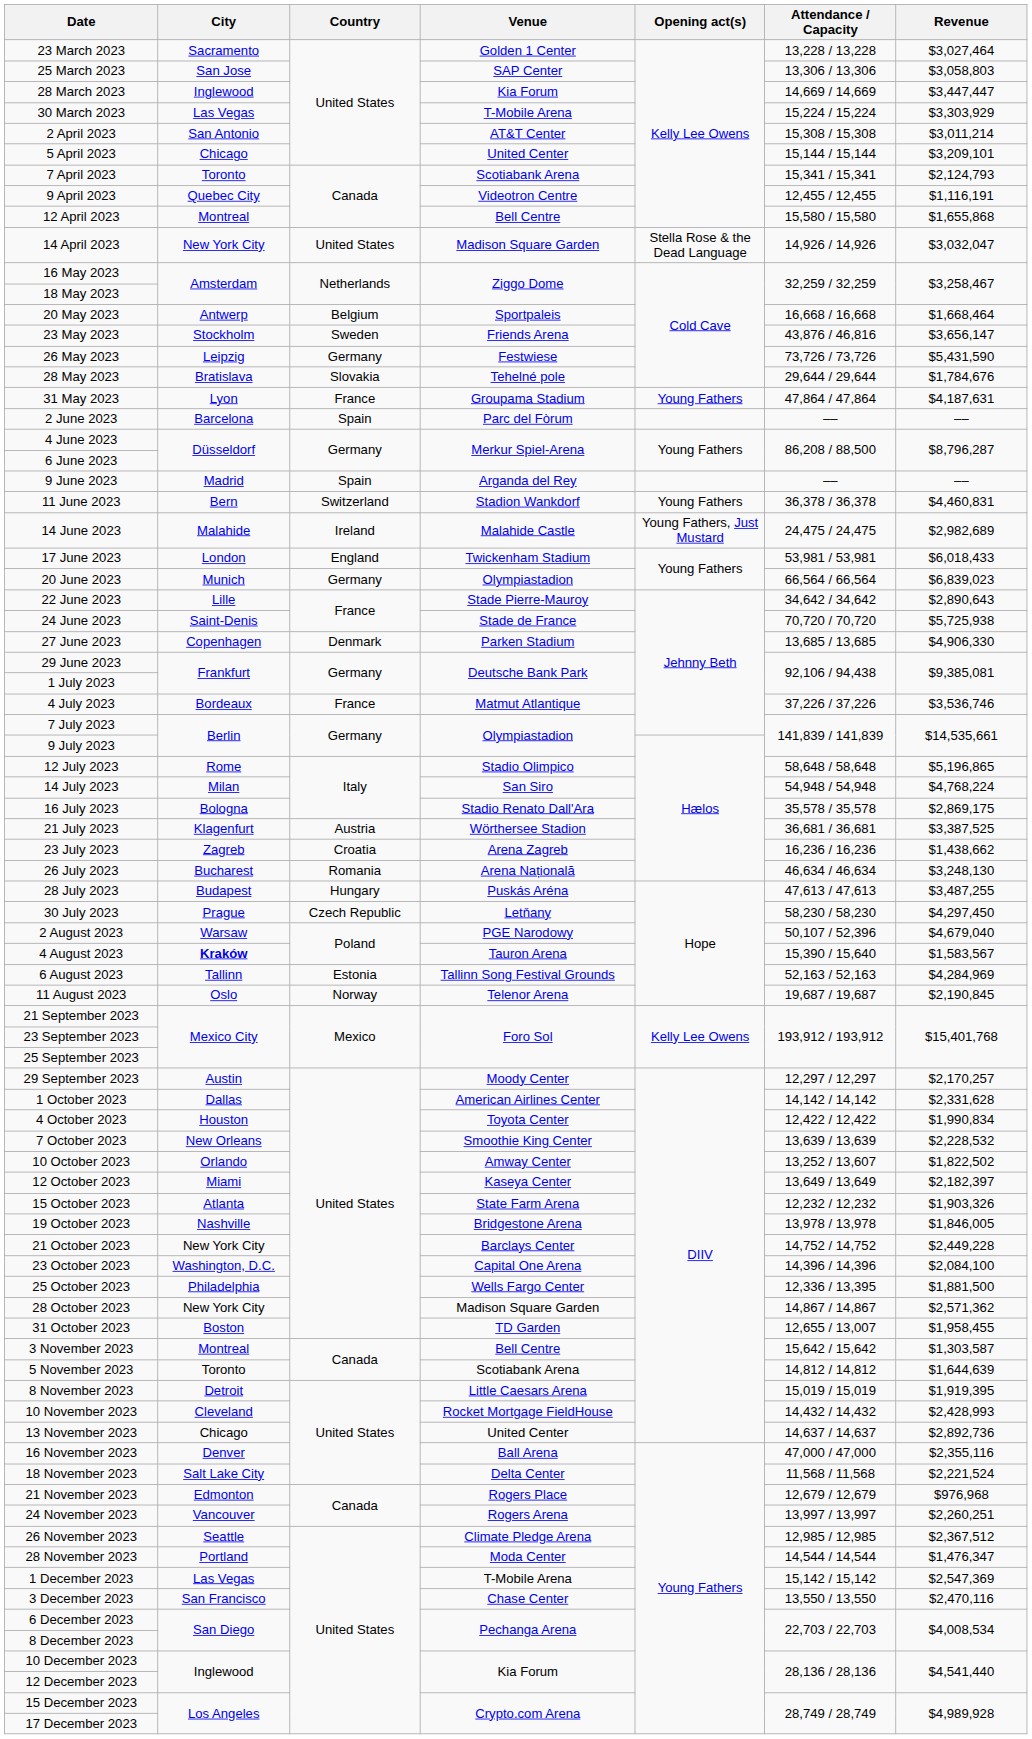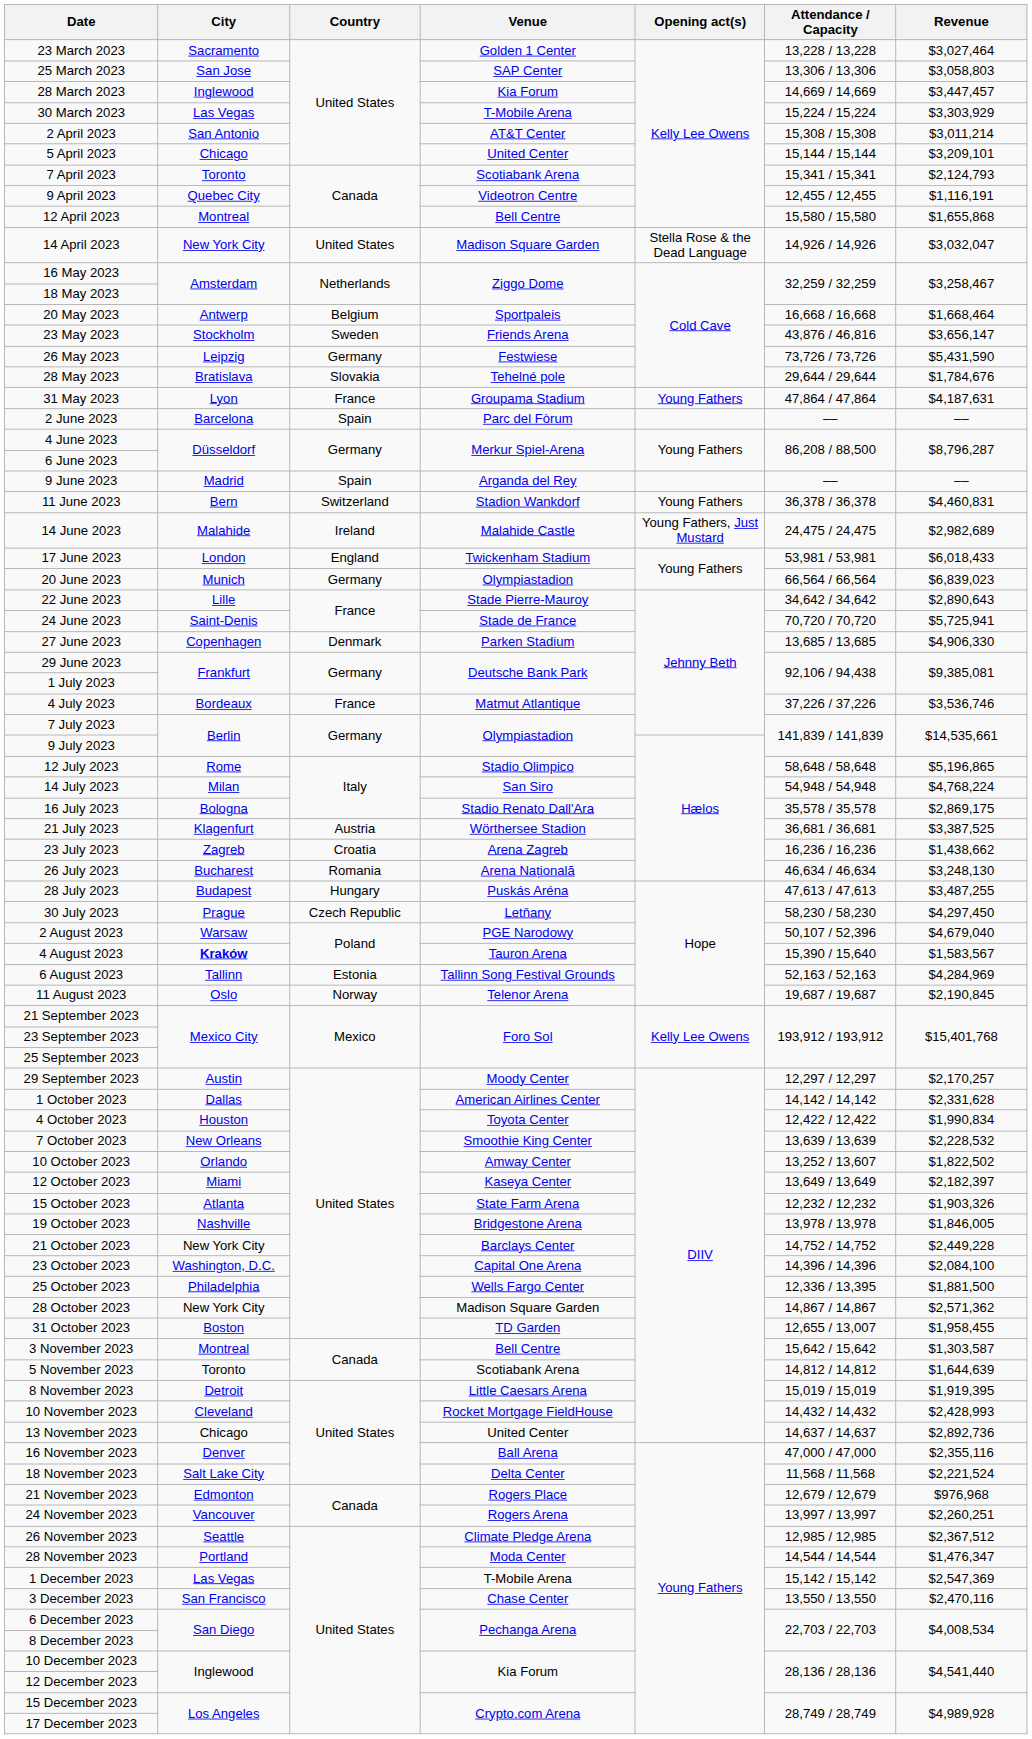 <table class="wikitable plainrowheaders" style="text-align:center;">
 <tr>
 <th scope="col" style="width:12em;">Date</th>
 <th scope="col" style="width:10em;">City</th>
 <th scope="col" style="width:10em;">Country</th>
 <th scope="col" style="width:17em;">Venue</th>
 <th scope="col" style="width:10em;">Opening act(s)</th>
 <th scope="col" style="width:10em;">Attendance / Capacity</th>
 <th scope="col" style="width:10em;">Revenue</th>
 </tr>
 <tr>
 <td>23 March 2023</td>
 <td><a href='#'>Sacramento</a></td>
 <td rowspan="6">United States</td>
 <td><a href='#'>Golden 1 Center</a></td>
 <td rowspan="9"><a href='#'>Kelly Lee Owens</a></td>
 <td>13,228 / 13,228</td>
 <td>$3,027,464</td>
 </tr>
 <tr>
 <td>25 March 2023</td>
 <td><a href='#'>San Jose</a></td>
 <td><a href='#'>SAP Center</a></td>
 <td>13,306 / 13,306</td>
 <td>$3,058,803</td>
 </tr>
 <tr>
 <td>28 March 2023</td>
 <td><a href='#'>Inglewood</a></td>
 <td><a href='#'>Kia Forum</a></td>
 <td>14,669 / 14,669</td>
-<td>$3,447,447</td>
+<td>$3,447,457</td>
 </tr>
 <tr>
 <td>30 March 2023</td>
 <td><a href='#'>Las Vegas</a></td>
 <td><a href='#'>T-Mobile Arena</a></td>
 <td>15,224 / 15,224</td>
 <td>$3,303,929</td>
 </tr>
 <tr>
 <td>2 April 2023</td>
 <td><a href='#'>San Antonio</a></td>
 <td><a href='#'>AT&T Center</a></td>
 <td>15,308 / 15,308</td>
 <td>$3,011,214</td>
 </tr>
 <tr>
 <td>5 April 2023</td>
 <td><a href='#'>Chicago</a></td>
 <td><a href='#'>United Center</a></td>
 <td>15,144 / 15,144</td>
 <td>$3,209,101</td>
 </tr>
 <tr>
 <td>7 April 2023</td>
 <td><a href='#'>Toronto</a></td>
 <td rowspan="3">Canada</td>
 <td><a href='#'>Scotiabank Arena</a></td>
 <td>15,341 / 15,341</td>
 <td>$2,124,793</td>
 </tr>
 <tr>
 <td>9 April 2023</td>
 <td><a href='#'>Quebec City</a></td>
 <td><a href='#'>Videotron Centre</a></td>
 <td>12,455 / 12,455</td>
 <td>$1,116,191</td>
 </tr>
 <tr>
 <td>12 April 2023</td>
 <td><a href='#'>Montreal</a></td>
 <td><a href='#'>Bell Centre</a></td>
 <td>15,580 / 15,580</td>
 <td>$1,655,868</td>
 </tr>
 <tr>
 <td>14 April 2023</td>
 <td><a href='#'>New York City</a></td>
 <td>United States</td>
 <td><a href='#'>Madison Square Garden</a></td>
 <td>Stella Rose & the Dead Language</td>
 <td>14,926 / 14,926</td>
 <td>$3,032,047</td>
 </tr>
 <tr>
 <td>16 May 2023</td>
 <td rowspan="2"><a href='#'>Amsterdam</a></td>
 <td rowspan="2">Netherlands</td>
 <td rowspan="2"><a href='#'>Ziggo Dome</a></td>
 <td rowspan="6"><a href='#'>Cold Cave</a></td>
 <td rowspan="2">32,259 / 32,259</td>
 <td rowspan="2">$3,258,467</td>
 </tr>
 <tr>
 <td>18 May 2023</td>
 </tr>
 <tr>
 <td>20 May 2023</td>
 <td><a href='#'>Antwerp</a></td>
 <td>Belgium</td>
 <td><a href='#'>Sportpaleis</a></td>
 <td>16,668 / 16,668</td>
 <td>$1,668,464</td>
 </tr>
 <tr>
 <td>23 May 2023</td>
 <td><a href='#'>Stockholm</a></td>
 <td>Sweden</td>
 <td><a href='#'>Friends Arena</a></td>
 <td>43,876 / 46,816</td>
 <td>$3,656,147</td>
 </tr>
 <tr>
 <td>26 May 2023</td>
 <td><a href='#'>Leipzig</a></td>
 <td>Germany</td>
 <td><a href='#'>Festwiese</a></td>
 <td>73,726 / 73,726</td>
 <td>$5,431,590</td>
 </tr>
 <tr>
 <td>28 May 2023</td>
 <td><a href='#'>Bratislava</a></td>
 <td>Slovakia</td>
 <td><a href='#'>Tehelné pole</a></td>
 <td>29,644 / 29,644</td>
 <td>$1,784,676</td>
 </tr>
 <tr>
 <td>31 May 2023</td>
 <td><a href='#'>Lyon</a></td>
 <td>France</td>
 <td><a href='#'>Groupama Stadium</a></td>
 <td><a href='#'>Young Fathers</a></td>
 <td>47,864 / 47,864</td>
 <td>$4,187,631</td>
 </tr>
 <tr>
 <td>2 June 2023</td>
 <td><a href='#'>Barcelona</a></td>
 <td>Spain</td>
 <td><a href='#'>Parc del Fòrum</a></td>
 <td></td>
 <td>––</td>
 <td>––</td>
 </tr>
 <tr>
 <td>4 June 2023</td>
 <td rowspan="2"><a href='#'>Düsseldorf</a></td>
 <td rowspan="2">Germany</td>
 <td rowspan="2"><a href='#'>Merkur Spiel-Arena</a></td>
 <td rowspan="2">Young Fathers</td>
 <td rowspan="2">86,208 / 88,500</td>
 <td rowspan="2">$8,796,287</td>
 </tr>
 <tr>
 <td>6 June 2023</td>
 </tr>
 <tr>
 <td>9 June 2023</td>
 <td><a href='#'>Madrid</a></td>
 <td>Spain</td>
 <td><a href='#'>Arganda del Rey</a></td>
 <td></td>
 <td>––</td>
 <td>––</td>
 </tr>
 <tr>
 <td>11 June 2023</td>
 <td><a href='#'>Bern</a></td>
 <td>Switzerland</td>
 <td><a href='#'>Stadion Wankdorf</a></td>
 <td>Young Fathers</td>
 <td>36,378 / 36,378</td>
 <td>$4,460,831</td>
 </tr>
 <tr>
 <td>14 June 2023</td>
 <td><a href='#'>Malahide</a></td>
 <td>Ireland</td>
 <td><a href='#'>Malahide Castle</a></td>
 <td>Young Fathers, <a href='#'>Just Mustard</a></td>
 <td>24,475 / 24,475</td>
 <td>$2,982,689</td>
 </tr>
 <tr>
 <td>17 June 2023</td>
 <td><a href='#'>London</a></td>
 <td>England</td>
 <td><a href='#'>Twickenham Stadium</a></td>
 <td rowspan="2">Young Fathers</td>
 <td>53,981 / 53,981</td>
 <td>$6,018,433</td>
 </tr>
 <tr>
 <td>20 June 2023</td>
 <td><a href='#'>Munich</a></td>
 <td>Germany</td>
 <td><a href='#'>Olympiastadion</a></td>
 <td>66,564 / 66,564</td>
 <td>$6,839,023</td>
 </tr>
 <tr>
 <td>22 June 2023</td>
 <td><a href='#'>Lille</a></td>
 <td rowspan="2">France</td>
 <td><a href='#'>Stade Pierre-Mauroy</a></td>
 <td rowspan="7"><a href='#'>Jehnny Beth</a></td>
 <td>34,642 / 34,642</td>
 <td>$2,890,643</td>
 </tr>
 <tr>
 <td>24 June 2023</td>
 <td><a href='#'>Saint-Denis</a></td>
 <td><a href='#'>Stade de France</a></td>
 <td>70,720 / 70,720</td>
-<td>$5,725,938</td>
+<td>$5,725,941</td>
 </tr>
 <tr>
 <td>27 June 2023</td>
 <td><a href='#'>Copenhagen</a></td>
 <td>Denmark</td>
 <td><a href='#'>Parken Stadium</a></td>
 <td>13,685 / 13,685</td>
 <td>$4,906,330</td>
 </tr>
 <tr>
 <td>29 June 2023</td>
 <td rowspan="2"><a href='#'>Frankfurt</a></td>
 <td rowspan="2">Germany</td>
 <td rowspan="2"><a href='#'>Deutsche Bank Park</a></td>
 <td rowspan="2">92,106 / 94,438</td>
 <td rowspan="2">$9,385,081</td>
 </tr>
 <tr>
 <td>1 July 2023</td>
 </tr>
 <tr>
 <td>4 July 2023</td>
 <td><a href='#'>Bordeaux</a></td>
 <td>France</td>
 <td><a href='#'>Matmut Atlantique</a></td>
 <td>37,226 / 37,226</td>
 <td>$3,536,746</td>
 </tr>
 <tr>
 <td>7 July 2023</td>
 <td rowspan="2"><a href='#'>Berlin</a></td>
 <td rowspan="2">Germany</td>
 <td rowspan="2"><a href='#'>Olympiastadion</a></td>
 <td rowspan="2">141,839 / 141,839</td>
 <td rowspan="2">$14,535,661</td>
 </tr>
 <tr>
 <td>9 July 2023</td>
 <td rowspan="7"><a href='#'>Hælos</a></td>
 </tr>
 <tr>
 <td>12 July 2023</td>
 <td><a href='#'>Rome</a></td>
 <td rowspan="3">Italy</td>
 <td><a href='#'>Stadio Olimpico</a></td>
 <td>58,648 / 58,648</td>
 <td>$5,196,865</td>
 </tr>
 <tr>
 <td>14 July 2023</td>
 <td><a href='#'>Milan</a></td>
 <td><a href='#'>San Siro</a></td>
 <td>54,948 / 54,948</td>
 <td>$4,768,224</td>
 </tr>
 <tr>
 <td>16 July 2023</td>
 <td><a href='#'>Bologna</a></td>
 <td><a href='#'>Stadio Renato Dall'Ara</a></td>
 <td>35,578 / 35,578</td>
 <td>$2,869,175</td>
 </tr>
 <tr>
 <td>21 July 2023</td>
 <td><a href='#'>Klagenfurt</a></td>
 <td>Austria</td>
 <td><a href='#'>Wörthersee Stadion</a></td>
 <td>36,681 / 36,681</td>
 <td>$3,387,525</td>
 </tr>
 <tr>
 <td>23 July 2023</td>
 <td><a href='#'>Zagreb</a></td>
 <td>Croatia</td>
 <td><a href='#'>Arena Zagreb</a></td>
 <td>16,236 / 16,236</td>
 <td>$1,438,662</td>
 </tr>
 <tr>
 <td>26 July 2023</td>
 <td><a href='#'>Bucharest</a></td>
 <td>Romania</td>
 <td><a href='#'>Arena Națională</a></td>
 <td>46,634 / 46,634</td>
 <td>$3,248,130</td>
 </tr>
 <tr>
 <td>28 July 2023</td>
 <td><a href='#'>Budapest</a></td>
 <td>Hungary</td>
 <td><a href='#'>Puskás Aréna</a></td>
 <td rowspan="6">Hope</td>
 <td>47,613 / 47,613</td>
 <td>$3,487,255</td>
 </tr>
 <tr>
 <td>30 July 2023</td>
 <td><a href='#'>Prague</a></td>
 <td>Czech Republic</td>
 <td><a href='#'>Letňany</a></td>
 <td>58,230 / 58,230</td>
 <td>$4,297,450</td>
 </tr>
 <tr>
 <td>2 August 2023</td>
 <td><a href='#'>Warsaw</a></td>
 <td rowspan="2">Poland</td>
 <td><a href='#'>PGE Narodowy</a></td>
 <td>50,107 / 52,396</td>
 <td>$4,679,040</td>
 </tr>
 <tr>
 <td>4 August 2023</td>
 <td><strong><a href='#'>Kraków</a></strong></td>
 <td><a href='#'>Tauron Arena</a></td>
 <td>15,390 / 15,640</td>
 <td>$1,583,567</td>
 </tr>
 <tr>
 <td>6 August 2023</td>
 <td><a href='#'>Tallinn</a></td>
 <td>Estonia</td>
 <td><a href='#'>Tallinn Song Festival Grounds</a></td>
 <td>52,163 / 52,163</td>
 <td>$4,284,969</td>
 </tr>
 <tr>
 <td>11 August 2023</td>
 <td><a href='#'>Oslo</a></td>
 <td>Norway</td>
 <td><a href='#'>Telenor Arena</a></td>
 <td>19,687 / 19,687</td>
 <td>$2,190,845</td>
 </tr>
 <tr>
 <td>21 September 2023</td>
 <td rowspan="3"><a href='#'>Mexico City</a></td>
 <td rowspan="3">Mexico</td>
 <td rowspan="3"><a href='#'>Foro Sol</a></td>
 <td rowspan="3"><a href='#'>Kelly Lee Owens</a></td>
 <td rowspan="3">193,912 / 193,912</td>
 <td rowspan="3">$15,401,768</td>
 </tr>
 <tr>
 <td>23 September 2023</td>
 </tr>
 <tr>
 <td>25 September 2023</td>
 </tr>
 <tr>
 <td>29 September 2023</td>
 <td><a href='#'>Austin</a></td>
 <td rowspan="13">United States</td>
 <td><a href='#'>Moody Center</a></td>
 <td rowspan="18"><a href='#'>DIIV</a></td>
 <td>12,297 / 12,297</td>
 <td>$2,170,257</td>
 </tr>
 <tr>
 <td>1 October 2023</td>
 <td><a href='#'>Dallas</a></td>
 <td><a href='#'>American Airlines Center</a></td>
 <td>14,142 / 14,142</td>
 <td>$2,331,628</td>
 </tr>
 <tr>
 <td>4 October 2023</td>
 <td><a href='#'>Houston</a></td>
 <td><a href='#'>Toyota Center</a></td>
 <td>12,422 / 12,422</td>
 <td>$1,990,834</td>
 </tr>
 <tr>
 <td>7 October 2023</td>
 <td><a href='#'>New Orleans</a></td>
 <td><a href='#'>Smoothie King Center</a></td>
 <td>13,639 / 13,639</td>
 <td>$2,228,532</td>
 </tr>
 <tr>
 <td>10 October 2023</td>
 <td><a href='#'>Orlando</a></td>
 <td><a href='#'>Amway Center</a></td>
 <td>13,252 / 13,607</td>
 <td>$1,822,502</td>
 </tr>
 <tr>
 <td>12 October 2023</td>
 <td><a href='#'>Miami</a></td>
 <td><a href='#'>Kaseya Center</a></td>
 <td>13,649 / 13,649</td>
 <td>$2,182,397</td>
 </tr>
 <tr>
 <td>15 October 2023</td>
 <td><a href='#'>Atlanta</a></td>
 <td><a href='#'>State Farm Arena</a></td>
 <td>12,232 / 12,232</td>
 <td>$1,903,326</td>
 </tr>
 <tr>
 <td>19 October 2023</td>
 <td><a href='#'>Nashville</a></td>
 <td><a href='#'>Bridgestone Arena</a></td>
 <td>13,978 / 13,978</td>
 <td>$1,846,005</td>
 </tr>
 <tr>
 <td>21 October 2023</td>
 <td>New York City</td>
 <td><a href='#'>Barclays Center</a></td>
 <td>14,752 / 14,752</td>
 <td>$2,449,228</td>
 </tr>
 <tr>
 <td>23 October 2023</td>
 <td><a href='#'>Washington, D.C.</a></td>
 <td><a href='#'>Capital One Arena</a></td>
 <td>14,396 / 14,396</td>
 <td>$2,084,100</td>
 </tr>
 <tr>
 <td>25 October 2023</td>
 <td><a href='#'>Philadelphia</a></td>
 <td><a href='#'>Wells Fargo Center</a></td>
 <td>12,336 / 13,395</td>
 <td>$1,881,500</td>
 </tr>
 <tr>
 <td>28 October 2023</td>
 <td>New York City</td>
 <td>Madison Square Garden</td>
 <td>14,867 / 14,867</td>
 <td>$2,571,362</td>
 </tr>
 <tr>
 <td>31 October 2023</td>
 <td><a href='#'>Boston</a></td>
 <td><a href='#'>TD Garden</a></td>
 <td>12,655 / 13,007</td>
 <td>$1,958,455</td>
 </tr>
 <tr>
 <td>3 November 2023</td>
 <td><a href='#'>Montreal</a></td>
 <td rowspan="2">Canada</td>
 <td><a href='#'>Bell Centre</a></td>
 <td>15,642 / 15,642</td>
 <td>$1,303,587</td>
 </tr>
 <tr>
 <td>5 November 2023</td>
 <td>Toronto</td>
 <td>Scotiabank Arena</td>
 <td>14,812 / 14,812</td>
 <td>$1,644,639</td>
 </tr>
 <tr>
 <td>8 November 2023</td>
 <td><a href='#'>Detroit</a></td>
 <td rowspan="5">United States</td>
 <td><a href='#'>Little Caesars Arena</a></td>
 <td>15,019 / 15,019</td>
 <td>$1,919,395</td>
 </tr>
 <tr>
 <td>10 November 2023</td>
 <td><a href='#'>Cleveland</a></td>
 <td><a href='#'>Rocket Mortgage FieldHouse</a></td>
 <td>14,432 / 14,432</td>
 <td>$2,428,993</td>
 </tr>
 <tr>
 <td>13 November 2023</td>
 <td>Chicago</td>
 <td>United Center</td>
 <td>14,637 / 14,637</td>
 <td>$2,892,736</td>
 </tr>
 <tr>
 <td>16 November 2023</td>
 <td><a href='#'>Denver</a></td>
 <td><a href='#'>Ball Arena</a></td>
 <td rowspan="14"><a href='#'>Young Fathers</a></td>
 <td>47,000 / 47,000</td>
 <td>$2,355,116</td>
 </tr>
 <tr>
 <td>18 November 2023</td>
 <td><a href='#'>Salt Lake City</a></td>
 <td><a href='#'>Delta Center</a></td>
 <td>11,568 / 11,568</td>
 <td>$2,221,524</td>
 </tr>
 <tr>
 <td>21 November 2023</td>
 <td><a href='#'>Edmonton</a></td>
 <td rowspan="2">Canada</td>
 <td><a href='#'>Rogers Place</a></td>
 <td>12,679 / 12,679</td>
 <td>$976,968</td>
 </tr>
 <tr>
 <td>24 November 2023</td>
 <td><a href='#'>Vancouver</a></td>
 <td><a href='#'>Rogers Arena</a></td>
 <td>13,997 / 13,997</td>
 <td>$2,260,251</td>
 </tr>
 <tr>
 <td>26 November 2023</td>
 <td><a href='#'>Seattle</a></td>
 <td rowspan="10">United States</td>
 <td><a href='#'>Climate Pledge Arena</a></td>
 <td>12,985 / 12,985</td>
 <td>$2,367,512</td>
 </tr>
 <tr>
 <td>28 November 2023</td>
 <td><a href='#'>Portland</a></td>
 <td><a href='#'>Moda Center</a></td>
 <td>14,544 / 14,544</td>
 <td>$1,476,347</td>
 </tr>
 <tr>
 <td>1 December 2023</td>
 <td><a href='#'>Las Vegas</a></td>
 <td>T-Mobile Arena</td>
 <td>15,142 / 15,142</td>
 <td>$2,547,369</td>
 </tr>
 <tr>
 <td>3 December 2023</td>
 <td><a href='#'>San Francisco</a></td>
 <td><a href='#'>Chase Center</a></td>
 <td>13,550 / 13,550</td>
 <td>$2,470,116</td>
 </tr>
 <tr>
 <td>6 December 2023</td>
 <td rowspan="2"><a href='#'>San Diego</a></td>
 <td rowspan="2"><a href='#'>Pechanga Arena</a></td>
 <td rowspan="2">22,703 / 22,703</td>
 <td rowspan="2">$4,008,534</td>
 </tr>
 <tr>
 <td>8 December 2023</td>
 </tr>
 <tr>
 <td>10 December 2023</td>
 <td rowspan="2">Inglewood</td>
 <td rowspan="2">Kia Forum</td>
 <td rowspan="2">28,136 / 28,136</td>
 <td rowspan="2">$4,541,440</td>
 </tr>
 <tr>
 <td>12 December 2023</td>
 </tr>
 <tr>
 <td>15 December 2023</td>
 <td rowspan="2"><a href='#'>Los Angeles</a></td>
 <td rowspan="2"><a href='#'>Crypto.com Arena</a></td>
 <td rowspan="2">28,749 / 28,749</td>
 <td rowspan="2">$4,989,928</td>
 </tr>
 <tr>
 <td>17 December 2023</td>
 </tr>
 </table>
